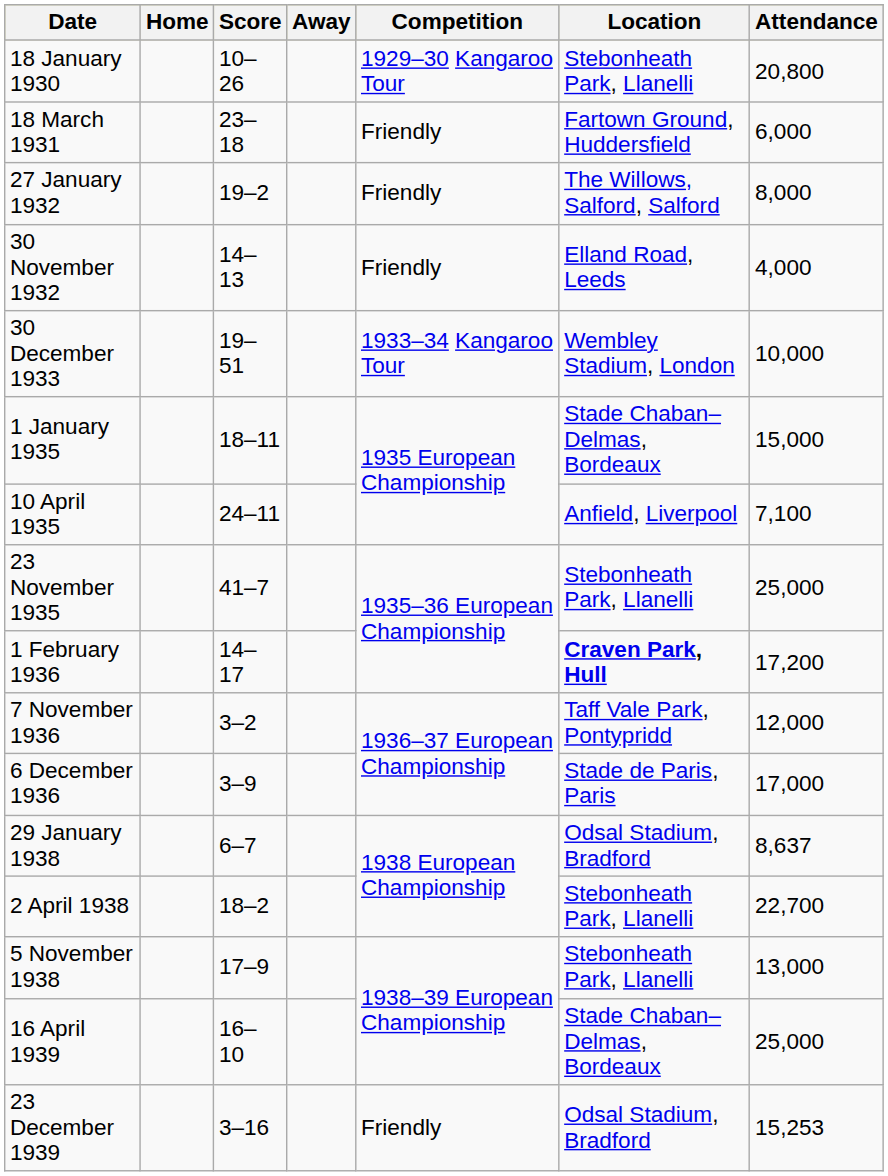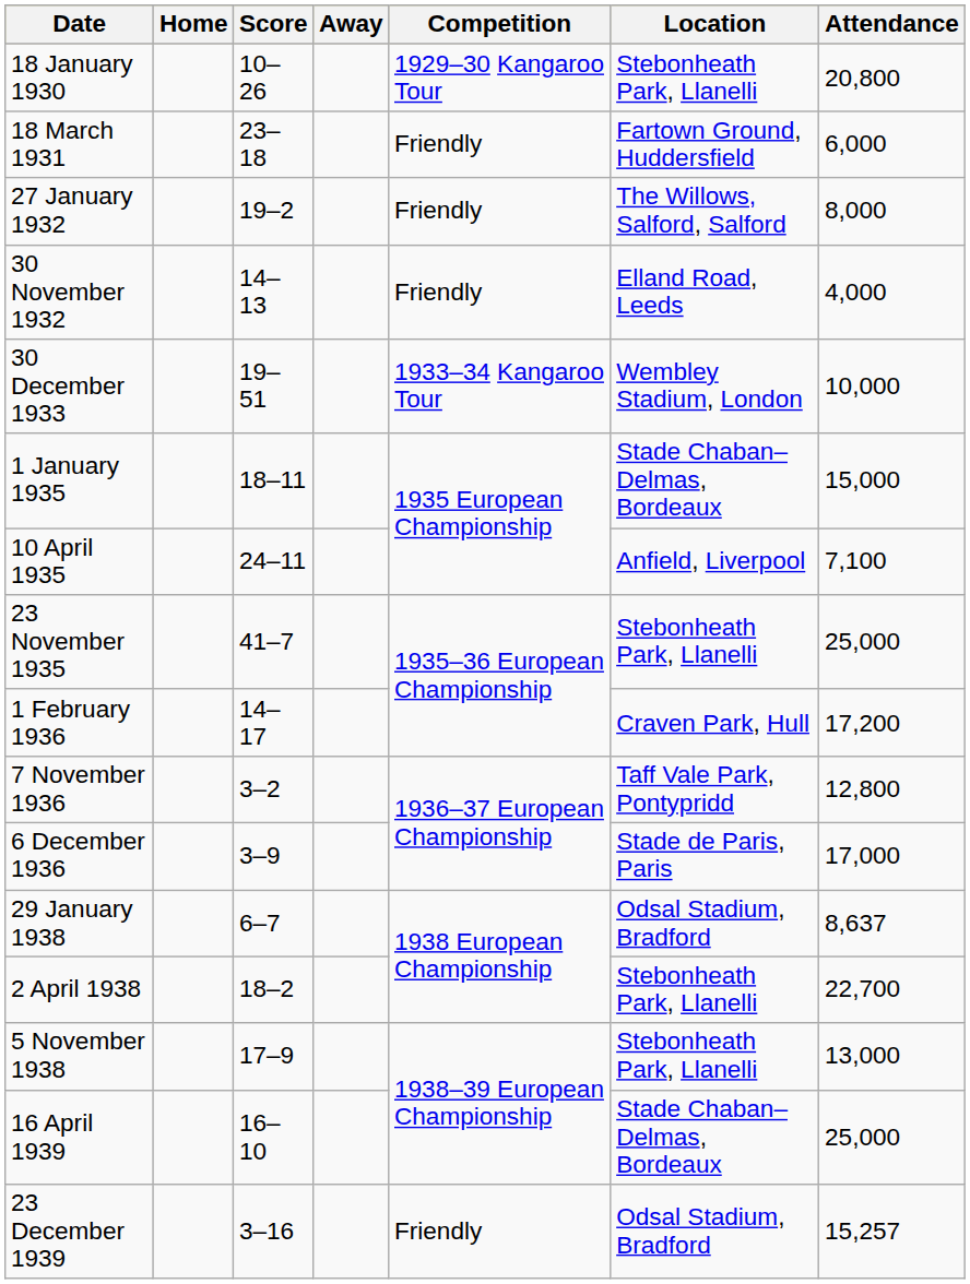 <table class="wikitable" width=100%>
 <tr bgcolor=#bdb76b>
 <th>Date</th>
 <th>Home</th>
 <th>Score</th>
 <th>Away</th>
 <th>Competition</th>
 <th>Location</th>
 <th>Attendance</th>
 </tr>
 <tr>
 <td>18 January 1930</td>
 <td></td>
 <td>10–26</td>
 <td></td>
 <td><a href='#'>1929–30</a> <a href='#'>Kangaroo Tour</a></td>
 <td><a href='#'>Stebonheath Park</a>, <a href='#'>Llanelli</a></td>
 <td>20,800</td>
 </tr>
 <tr>
 <td>18 March 1931</td>
 <td></td>
 <td>23–18</td>
 <td></td>
 <td>Friendly</td>
 <td><a href='#'>Fartown Ground</a>, <a href='#'>Huddersfield</a></td>
 <td>6,000</td>
 </tr>
 <tr>
 <td>27 January 1932</td>
 <td></td>
 <td>19–2</td>
 <td></td>
 <td>Friendly</td>
 <td><a href='#'>The Willows, Salford</a>, <a href='#'>Salford</a></td>
 <td>8,000</td>
 </tr>
 <tr>
 <td>30 November 1932</td>
 <td></td>
 <td>14–13</td>
 <td></td>
 <td>Friendly</td>
 <td><a href='#'>Elland Road</a>, <a href='#'>Leeds</a></td>
 <td>4,000</td>
 </tr>
 <tr>
 <td>30 December 1933</td>
 <td></td>
 <td>19–51</td>
 <td></td>
 <td><a href='#'>1933–34</a> <a href='#'>Kangaroo Tour</a></td>
 <td><a href='#'>Wembley Stadium</a>, <a href='#'>London</a></td>
 <td>10,000</td>
 </tr>
 <tr>
 <td>1 January 1935</td>
 <td></td>
 <td>18–11</td>
 <td></td>
 <td rowspan=2><a href='#'>1935 European Championship</a></td>
 <td><a href='#'>Stade Chaban–Delmas</a>, <a href='#'>Bordeaux</a></td>
 <td>15,000</td>
 </tr>
 <tr>
 <td>10 April 1935</td>
 <td></td>
 <td>24–11</td>
 <td></td>
 <td><a href='#'>Anfield</a>, <a href='#'>Liverpool</a></td>
 <td>7,100</td>
 </tr>
 <tr>
 <td>23 November 1935</td>
 <td></td>
 <td>41–7</td>
 <td></td>
 <td rowspan=2><a href='#'>1935–36 European Championship</a></td>
 <td><a href='#'>Stebonheath Park</a>, <a href='#'>Llanelli</a></td>
 <td>25,000</td>
 </tr>
 <tr>
 <td>1 February 1936</td>
 <td></td>
 <td>14–17</td>
 <td></td>
-<td><strong><a href='#'>Craven Park</a>, <a href='#'>Hull</a></strong></td>
+<td><a href='#'>Craven Park</a>, <a href='#'>Hull</a></td>
 <td>17,200</td>
 </tr>
 <tr>
 <td>7 November 1936</td>
 <td></td>
 <td>3–2</td>
 <td></td>
 <td rowspan=2><a href='#'>1936–37 European Championship</a></td>
 <td><a href='#'>Taff Vale Park</a>, <a href='#'>Pontypridd</a></td>
-<td>12,000</td>
+<td>12,800</td>
 </tr>
 <tr>
 <td>6 December 1936</td>
 <td></td>
 <td>3–9</td>
 <td></td>
 <td><a href='#'>Stade de Paris</a>, <a href='#'>Paris</a></td>
 <td>17,000</td>
 </tr>
 <tr>
 <td>29 January 1938</td>
 <td></td>
 <td>6–7</td>
 <td></td>
 <td rowspan=2><a href='#'>1938 European Championship</a></td>
 <td><a href='#'>Odsal Stadium</a>, <a href='#'>Bradford</a></td>
 <td>8,637</td>
 </tr>
 <tr>
 <td>2 April 1938</td>
 <td></td>
 <td>18–2</td>
 <td></td>
 <td><a href='#'>Stebonheath Park</a>, <a href='#'>Llanelli</a></td>
 <td>22,700</td>
 </tr>
 <tr>
 <td>5 November 1938</td>
 <td></td>
 <td>17–9</td>
 <td></td>
 <td rowspan=2><a href='#'>1938–39 European Championship</a></td>
 <td><a href='#'>Stebonheath Park</a>, <a href='#'>Llanelli</a></td>
 <td>13,000</td>
 </tr>
 <tr>
 <td>16 April 1939</td>
 <td></td>
 <td>16–10</td>
 <td></td>
 <td><a href='#'>Stade Chaban–Delmas</a>, <a href='#'>Bordeaux</a></td>
 <td>25,000</td>
 </tr>
 <tr>
 <td>23 December 1939</td>
 <td></td>
 <td>3–16</td>
 <td></td>
 <td>Friendly</td>
 <td><a href='#'>Odsal Stadium</a>, <a href='#'>Bradford</a></td>
-<td>15,253</td>
+<td>15,257</td>
 </tr>
 </table>
